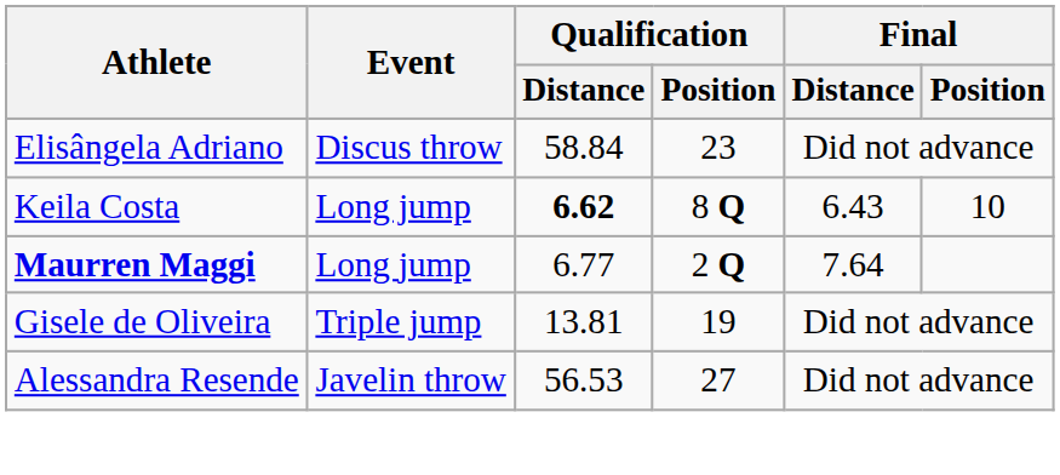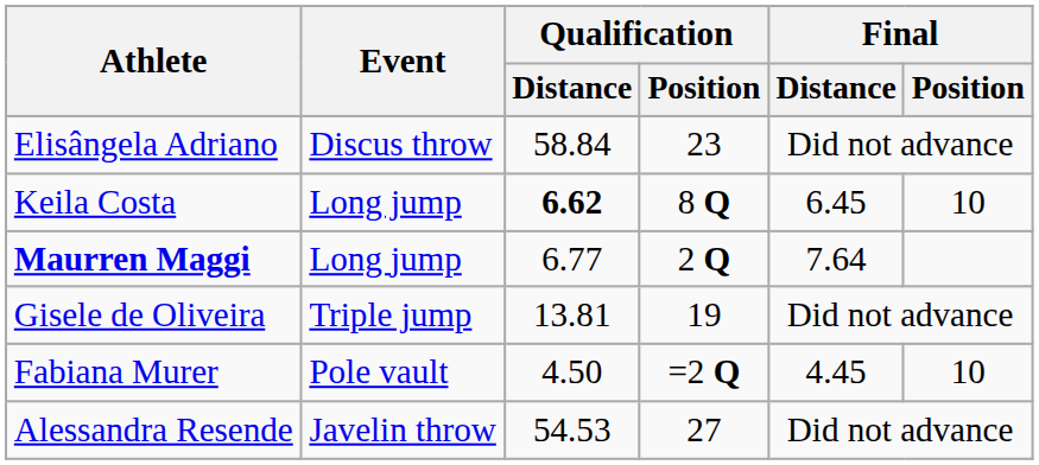 <table class=wikitable style="font-size:90%">
 <tr>
 <th rowspan="2">Athlete</th>
 <th rowspan="2">Event</th>
 <th colspan="2">Qualification</th>
 <th colspan="2">Final</th>
 </tr>
 <tr style="font-size:95%">
 <th>Distance</th>
 <th>Position</th>
 <th>Distance</th>
 <th>Position</th>
 </tr>
 <tr align=center>
 <td align=left><a href='#'>Elisângela Adriano</a></td>
 <td align=left><a href='#'>Discus throw</a></td>
 <td>58.84</td>
 <td>23</td>
 <td colspan=2>Did not advance</td>
 </tr>
 <tr align=center>
 <td align=left><a href='#'>Keila Costa</a></td>
 <td align=left><a href='#'>Long jump</a></td>
 <td><strong>6.62</strong></td>
 <td>8 <strong>Q</strong></td>
-<td>6.43</td>
+<td>6.45</td>
 <td>10</td>
 </tr>
 <tr align=center>
 <td align=left><strong><a href='#'>Maurren Maggi</a></strong></td>
 <td align=left><a href='#'>Long jump</a></td>
 <td>6.77</td>
 <td>2 <strong>Q</strong></td>
 <td>7.64</td>
 <td></td>
 </tr>
 <tr align=center>
 <td align=left><a href='#'>Gisele de Oliveira</a></td>
 <td align=left><a href='#'>Triple jump</a></td>
 <td>13.81</td>
 <td>19</td>
 <td colspan=2>Did not advance</td>
 </tr>
 <tr align=center>
+<td align=left><a href='#'>Fabiana Murer</a></td>
+<td align=left><a href='#'>Pole vault</a></td>
+<td>4.50</td>
+<td>=2 <strong>Q</strong></td>
+<td>4.45</td>
+<td>10</td>
+</tr>
+<tr align=center>
 <td align=left><a href='#'>Alessandra Resende</a></td>
 <td align=left><a href='#'>Javelin throw</a></td>
-<td>56.53</td>
+<td>54.53</td>
 <td>27</td>
 <td colspan=2>Did not advance</td>
 </tr>
 </table>
